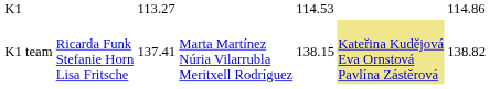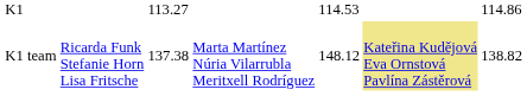 <table>
 <tr>
 <td>K1</td>
 <td></td>
 <td>113.27</td>
 <td></td>
 <td>114.53</td>
 <td></td>
 <td>114.86</td>
 </tr>
 <tr>
 <td>K1 team</td>
 <td><br><a href='#'>Ricarda Funk</a><br><a href='#'>Stefanie Horn</a><br><a href='#'>Lisa Fritsche</a></td>
-<td>137.41</td>
+<td>137.38</td>
 <td><br><a href='#'>Marta Martínez</a><br><a href='#'>Núria Vilarrubla</a><br><a href='#'>Meritxell Rodríguez</a></td>
-<td>138.15</td>
+<td>148.12</td>
 <td style="background: khaki;"><br><a href='#'>Kateřina Kudějová</a><br><a href='#'>Eva Ornstová</a><br><a href='#'>Pavlína Zástěrová</a></td>
 <td>138.82</td>
 </tr>
 </table>
